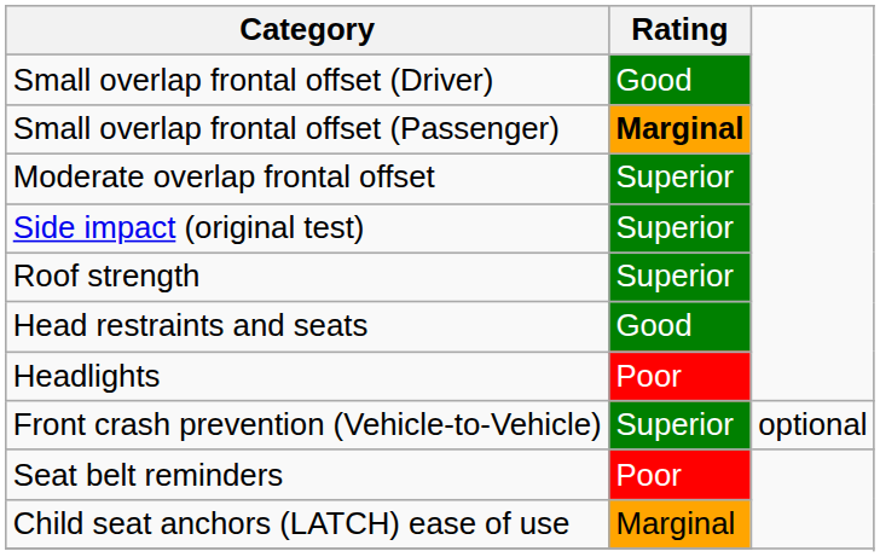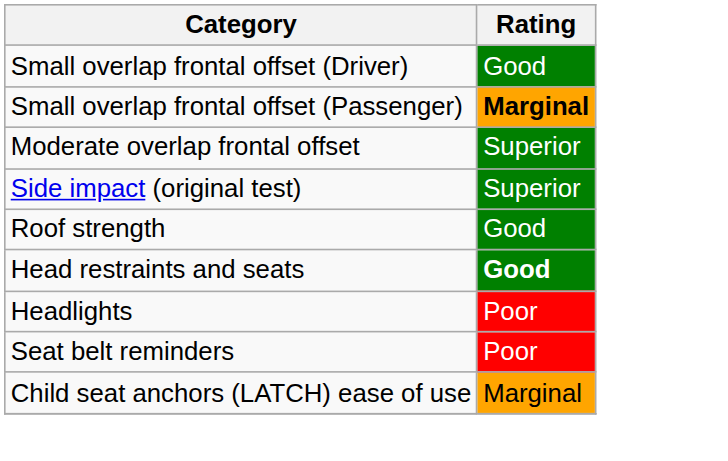 <table class="wikitable">
 <tr>
 <th>Category</th>
 <th>Rating</th>
 </tr>
 <tr>
 <td>Small overlap frontal offset (Driver)</td>
 <td style="background: green; color: white">Good</td>
 </tr>
 <tr>
 <td>Small overlap frontal offset (Passenger)</td>
 <td style="background:orange;"><strong>Marginal</strong></td>
 </tr>
 <tr>
 <td>Moderate overlap frontal offset</td>
 <td style="color:white;background: green">Superior</td>
 </tr>
 <tr>
 <td><a href='#'>Side impact</a> (original test)</td>
 <td style="color:white;background: green">Superior</td>
 </tr>
 <tr>
 <td>Roof strength</td>
-<td style="color:white;background: green">Superior</td>
+<td style="background: green; color: white">Good</td>
 </tr>
 <tr>
 <td>Head restraints and seats</td>
-<td style="background: green; color: white">Good</td>
+<td style="background: green; color: white"><strong>Good</strong></td>
 </tr>
 <tr>
 <td>Headlights</td>
 <td style="background:red; color: white">Poor</td>
-</tr>
-<tr>
-<td>Front crash prevention (Vehicle-to-Vehicle)</td>
-<td style="color:white;background: green">Superior</td>
-<td>optional</td>
 </tr>
 <tr>
 <td>Seat belt reminders</td>
 <td style="background:red; color: white">Poor</td>
 </tr>
 <tr>
 <td>Child seat anchors (LATCH) ease of use</td>
 <td style="background:orange;">Marginal</td>
 </tr>
 <tr>
 </tr>
 </table>
